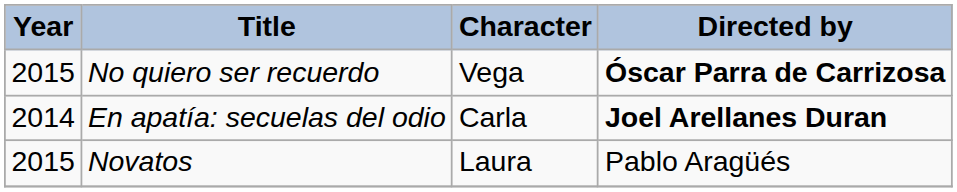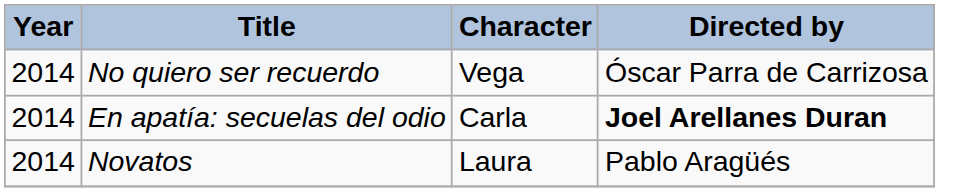 <table class="wikitable">
 <tr>
 <th style="background: #B0C4DE;">Year</th>
 <th style="background: #B0C4DE;">Title</th>
 <th style="background: #B0C4DE;">Character</th>
 <th style="background: #B0C4DE;">Directed by</th>
 </tr>
 <tr>
-<td>2015</td>
+<td>2014</td>
 <td><em>No quiero ser recuerdo</em></td>
 <td>Vega</td>
-<td><strong>Óscar Parra de Carrizosa</strong></td>
+<td>Óscar Parra de Carrizosa</td>
 </tr>
 <tr>
 <td>2014</td>
 <td><em>En apatía: secuelas del odio</em></td>
 <td>Carla</td>
 <td><strong>Joel Arellanes Duran</strong></td>
 </tr>
 <tr>
-<td>2015</td>
+<td>2014</td>
 <td><em>Novatos</em></td>
 <td>Laura</td>
 <td>Pablo Aragüés</td>
 </tr>
 <tr>
 </tr>
 </table>
